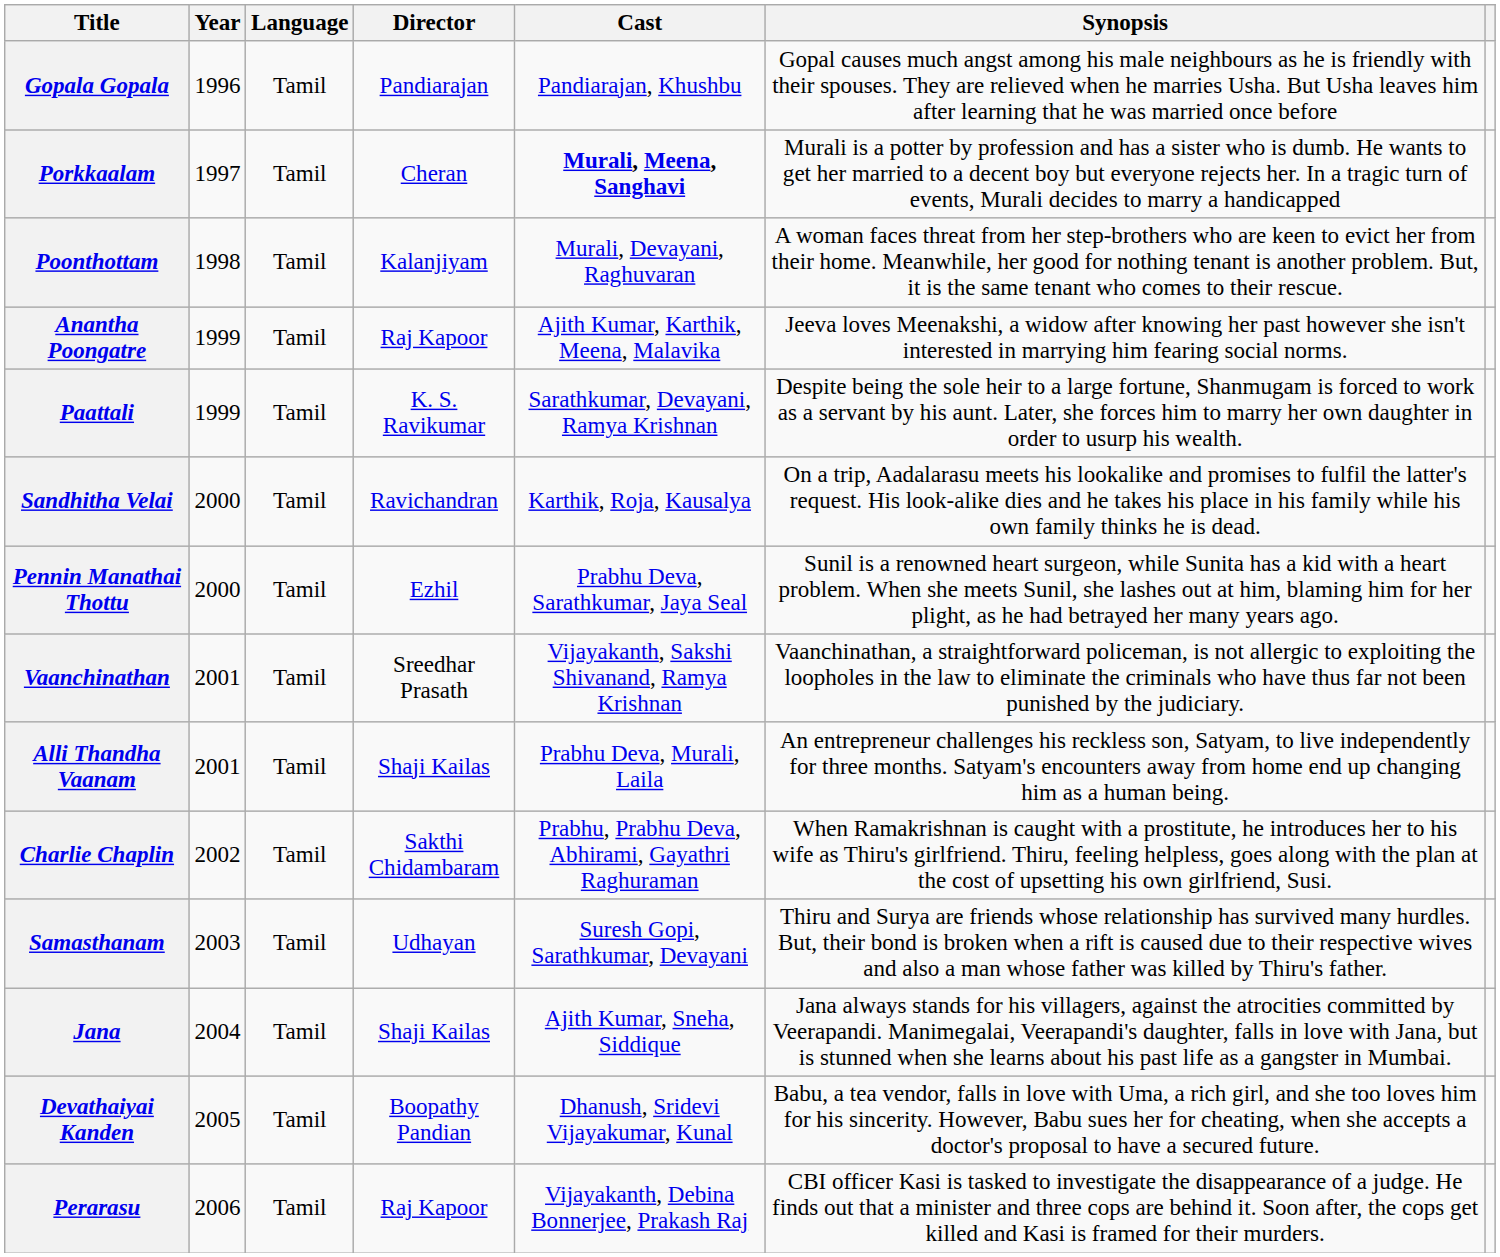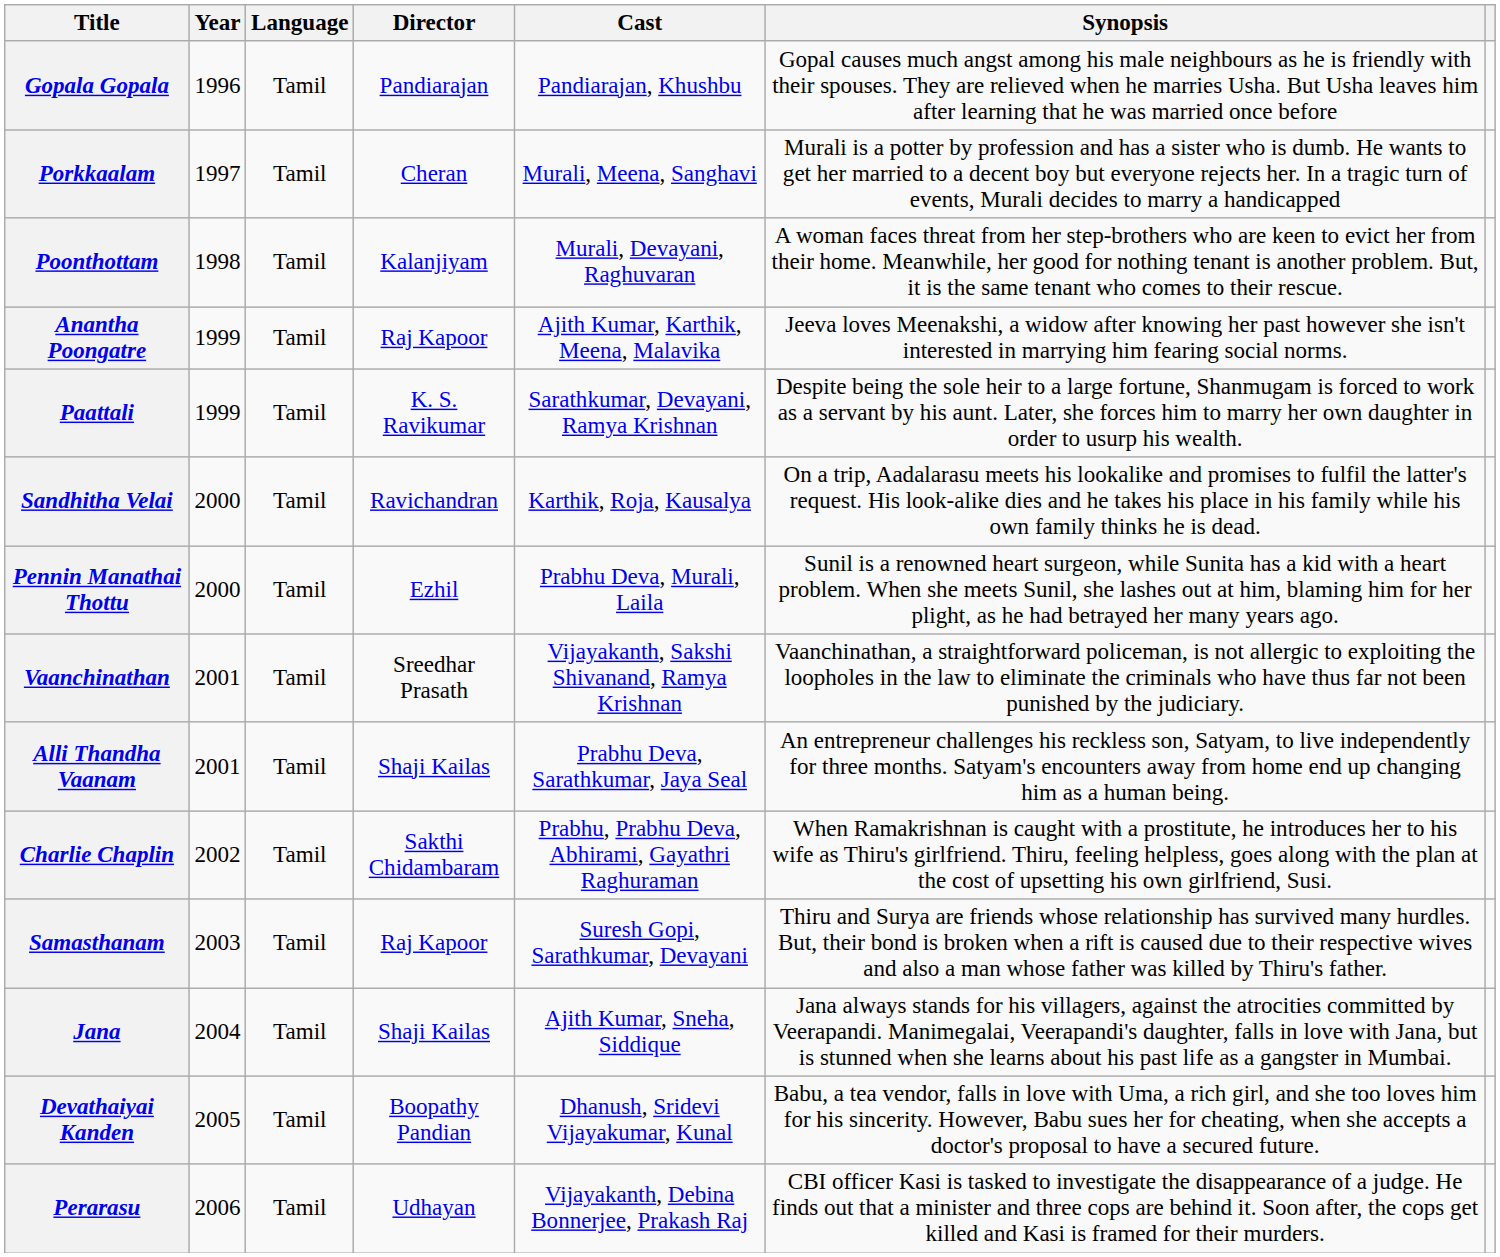 <table class="wikitable plainrowheaders sortable" style="width: 82%; text-align: center;">
 <tr>
 <th scope="col">Title</th>
 <th scope="col">Year</th>
 <th scope="col">Language</th>
 <th scope="col">Director</th>
 <th scope="col">Cast</th>
 <th scope="col" class="unsortable">Synopsis</th>
 <th scope="col" class="unsortable"></th>
 </tr>
 <tr>
 <th scope="row"><em><a href='#'>Gopala Gopala</a></em></th>
 <td>1996</td>
 <td>Tamil</td>
 <td><a href='#'>Pandiarajan</a></td>
 <td><a href='#'>Pandiarajan</a>, <a href='#'>Khushbu</a></td>
 <td>Gopal causes much angst among his male neighbours as he is friendly with their spouses. They are relieved when he marries Usha. But Usha leaves him after learning that he was married once before</td>
 <td></td>
 </tr>
 <tr>
 <th scope="row"><em><a href='#'>Porkkaalam</a></em></th>
 <td>1997</td>
 <td>Tamil</td>
 <td><a href='#'>Cheran</a></td>
-<td><strong><a href='#'>Murali</a>, <a href='#'>Meena</a>, <a href='#'>Sanghavi</a></strong></td>
+<td><a href='#'>Murali</a>, <a href='#'>Meena</a>, <a href='#'>Sanghavi</a></td>
 <td>Murali is a potter by profession and has a sister who is dumb. He wants to get her married to a decent boy but everyone rejects her. In a tragic turn of events, Murali decides to marry a handicapped</td>
 <td></td>
 </tr>
 <tr>
 <th scope="row"><em><a href='#'>Poonthottam</a></em></th>
 <td>1998</td>
 <td>Tamil</td>
 <td><a href='#'>Kalanjiyam</a></td>
 <td><a href='#'>Murali</a>, <a href='#'>Devayani</a>, <a href='#'>Raghuvaran</a></td>
 <td>A woman faces threat from her step-brothers who are keen to evict her from their home. Meanwhile, her good for nothing tenant is another problem. But, it is the same tenant who comes to their rescue.</td>
 <td></td>
 </tr>
 <tr>
 <th scope="row"><em><a href='#'>Anantha Poongatre</a></em></th>
 <td>1999</td>
 <td>Tamil</td>
 <td><a href='#'>Raj Kapoor</a></td>
 <td><a href='#'>Ajith Kumar</a>, <a href='#'>Karthik</a>, <a href='#'>Meena</a>, <a href='#'>Malavika</a></td>
 <td>Jeeva loves Meenakshi, a widow after knowing her past however she isn't interested in marrying him fearing social norms.</td>
 <td></td>
 </tr>
 <tr>
 <th scope="row"><em><a href='#'>Paattali</a></em></th>
 <td>1999</td>
 <td>Tamil</td>
 <td><a href='#'>K. S. Ravikumar</a></td>
 <td><a href='#'>Sarathkumar</a>, <a href='#'>Devayani</a>, <a href='#'>Ramya Krishnan</a></td>
 <td>Despite being the sole heir to a large fortune, Shanmugam is forced to work as a servant by his aunt. Later, she forces him to marry her own daughter in order to usurp his wealth.</td>
 <td></td>
 </tr>
 <tr>
 <th scope="row"><em><a href='#'>Sandhitha Velai</a></em></th>
 <td>2000</td>
 <td>Tamil</td>
 <td><a href='#'>Ravichandran</a></td>
 <td><a href='#'>Karthik</a>, <a href='#'>Roja</a>, <a href='#'>Kausalya</a></td>
 <td>On a trip, Aadalarasu meets his lookalike and promises to fulfil the latter's request. His look-alike dies and he takes his place in his family while his own family thinks he is dead.</td>
 <td></td>
 </tr>
 <tr>
 <th scope="row"><em><a href='#'>Pennin Manathai Thottu</a></em></th>
 <td>2000</td>
 <td>Tamil</td>
 <td><a href='#'>Ezhil</a></td>
-<td><a href='#'>Prabhu Deva</a>, <a href='#'>Sarathkumar</a>, <a href='#'>Jaya Seal</a></td>
+<td><a href='#'>Prabhu Deva</a>, <a href='#'>Murali</a>, <a href='#'>Laila</a></td>
 <td>Sunil is a renowned heart surgeon, while Sunita has a kid with a heart problem. When she meets Sunil, she lashes out at him, blaming him for her plight, as he had betrayed her many years ago.</td>
 <td></td>
 </tr>
 <tr>
 <th scope="row"><em><a href='#'>Vaanchinathan</a></em></th>
 <td>2001</td>
 <td>Tamil</td>
 <td>Sreedhar Prasath</td>
 <td><a href='#'>Vijayakanth</a>, <a href='#'>Sakshi Shivanand</a>, <a href='#'>Ramya Krishnan</a></td>
 <td>Vaanchinathan, a straightforward policeman, is not allergic to exploiting the loopholes in the law to eliminate the criminals who have thus far not been punished by the judiciary.</td>
 <td></td>
 </tr>
 <tr>
 <th scope="row"><em><a href='#'>Alli Thandha Vaanam</a></em></th>
 <td>2001</td>
 <td>Tamil</td>
 <td><a href='#'>Shaji Kailas</a></td>
-<td><a href='#'>Prabhu Deva</a>, <a href='#'>Murali</a>, <a href='#'>Laila</a></td>
+<td><a href='#'>Prabhu Deva</a>, <a href='#'>Sarathkumar</a>, <a href='#'>Jaya Seal</a></td>
 <td>An entrepreneur challenges his reckless son, Satyam, to live independently for three months. Satyam's encounters away from home end up changing him as a human being.</td>
 <td></td>
 </tr>
 <tr>
 <th scope="row"><em><a href='#'>Charlie Chaplin</a></em></th>
 <td>2002</td>
 <td>Tamil</td>
 <td><a href='#'>Sakthi Chidambaram</a></td>
 <td><a href='#'>Prabhu</a>, <a href='#'>Prabhu Deva</a>, <a href='#'>Abhirami</a>, <a href='#'>Gayathri Raghuraman</a></td>
 <td>When Ramakrishnan is caught with a prostitute, he introduces her to his wife as Thiru's girlfriend. Thiru, feeling helpless, goes along with the plan at the cost of upsetting his own girlfriend, Susi.</td>
 <td></td>
 </tr>
 <tr>
 <th scope="row"><em><a href='#'>Samasthanam</a></em></th>
 <td>2003</td>
 <td>Tamil</td>
-<td><a href='#'>Udhayan</a></td>
+<td><a href='#'>Raj Kapoor</a></td>
 <td><a href='#'>Suresh Gopi</a>, <a href='#'>Sarathkumar</a>, <a href='#'>Devayani</a></td>
 <td>Thiru and Surya are friends whose relationship has survived many hurdles. But, their bond is broken when a rift is caused due to their respective wives and also a man whose father was killed by Thiru's father.</td>
 <td></td>
 </tr>
 <tr>
 <th scope="row"><em><a href='#'>Jana</a></em></th>
 <td>2004</td>
 <td>Tamil</td>
 <td><a href='#'>Shaji Kailas</a></td>
 <td><a href='#'>Ajith Kumar</a>, <a href='#'>Sneha</a>, <a href='#'>Siddique</a></td>
 <td>Jana always stands for his villagers, against the atrocities committed by Veerapandi. Manimegalai, Veerapandi's daughter, falls in love with Jana, but is stunned when she learns about his past life as a gangster in Mumbai.</td>
 <td></td>
 </tr>
 <tr>
 <th scope="row"><em><a href='#'>Devathaiyai Kanden</a></em></th>
 <td>2005</td>
 <td>Tamil</td>
 <td><a href='#'>Boopathy Pandian</a></td>
 <td><a href='#'>Dhanush</a>, <a href='#'>Sridevi Vijayakumar</a>, <a href='#'>Kunal</a></td>
 <td>Babu, a tea vendor, falls in love with Uma, a rich girl, and she too loves him for his sincerity. However, Babu sues her for cheating, when she accepts a doctor's proposal to have a secured future.</td>
 <td></td>
 </tr>
 <tr>
 <th scope="row"><em><a href='#'>Perarasu</a></em></th>
 <td>2006</td>
 <td>Tamil</td>
-<td><a href='#'>Raj Kapoor</a></td>
+<td><a href='#'>Udhayan</a></td>
 <td><a href='#'>Vijayakanth</a>, <a href='#'>Debina Bonnerjee</a>, <a href='#'>Prakash Raj</a></td>
 <td>CBI officer Kasi is tasked to investigate the disappearance of a judge. He finds out that a minister and three cops are behind it. Soon after, the cops get killed and Kasi is framed for their murders.</td>
 <td></td>
 </tr>
 </table>
